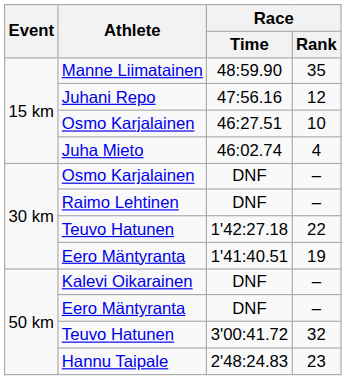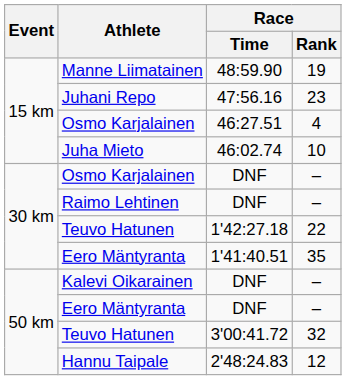 <table class="wikitable" border="1" style="font-size:90%">
 <tr>
 <th rowspan=2>Event</th>
 <th rowspan=2>Athlete</th>
 <th colspan=2>Race</th>
 </tr>
 <tr>
 <th>Time</th>
 <th>Rank</th>
 </tr>
 <tr>
 <td rowspan=4>15 km</td>
 <td><a href='#'>Manne Liimatainen</a></td>
 <td align=center>48:59.90</td>
-<td align=center>35</td>
+<td align=center>19</td>
 </tr>
 <tr>
 <td><a href='#'>Juhani Repo</a></td>
 <td align=center>47:56.16</td>
-<td align=center>12</td>
+<td align=center>23</td>
 </tr>
 <tr>
 <td><a href='#'>Osmo Karjalainen</a></td>
 <td align=center>46:27.51</td>
-<td align=center>10</td>
+<td align=center>4</td>
 </tr>
 <tr>
 <td><a href='#'>Juha Mieto</a></td>
 <td align=center>46:02.74</td>
-<td align=center>4</td>
+<td align=center>10</td>
 </tr>
 <tr>
 <td rowspan=4>30 km</td>
 <td><a href='#'>Osmo Karjalainen</a></td>
 <td align=center>DNF</td>
 <td align=center>–</td>
 </tr>
 <tr>
 <td><a href='#'>Raimo Lehtinen</a></td>
 <td align=center>DNF</td>
 <td align=center>–</td>
 </tr>
 <tr>
 <td><a href='#'>Teuvo Hatunen</a></td>
 <td align=center>1'42:27.18</td>
 <td align=center>22</td>
 </tr>
 <tr>
 <td><a href='#'>Eero Mäntyranta</a></td>
 <td align=center>1'41:40.51</td>
-<td align=center>19</td>
+<td align=center>35</td>
 </tr>
 <tr>
 <td rowspan=4>50 km</td>
 <td><a href='#'>Kalevi Oikarainen</a></td>
 <td align=center>DNF</td>
 <td align=center>–</td>
 </tr>
 <tr>
 <td><a href='#'>Eero Mäntyranta</a></td>
 <td align=center>DNF</td>
 <td align=center>–</td>
 </tr>
 <tr>
 <td><a href='#'>Teuvo Hatunen</a></td>
 <td align=center>3'00:41.72</td>
 <td align=center>32</td>
 </tr>
 <tr>
 <td><a href='#'>Hannu Taipale</a></td>
 <td align=center>2'48:24.83</td>
-<td align=center>23</td>
+<td align=center>12</td>
 </tr>
 </table>
